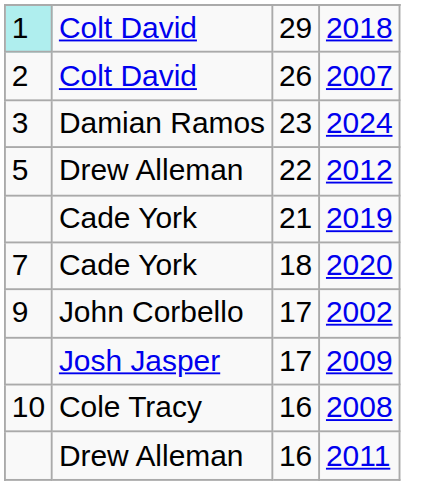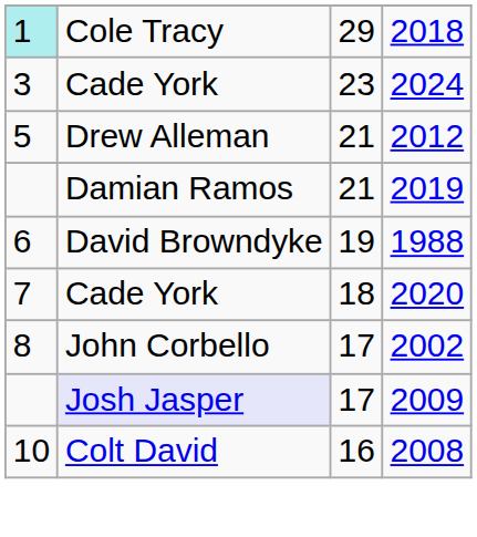 <table class="wikitable">
 <tr>
 </tr>
 <tr>
 <td style="background: paleturquoise;">1</td>
-<td><a href='#'>Colt David</a></td>
+<td>Cole Tracy</td>
 <td>29</td>
 <td><a href='#'>2018</a></td>
 </tr>
 <tr>
-<td>2</td>
-<td><a href='#'>Colt David</a></td>
-<td>26</td>
-<td><a href='#'>2007</a></td>
-</tr>
-<tr>
 <td>3</td>
-<td>Damian Ramos</td>
+<td>Cade York</td>
 <td>23</td>
 <td><a href='#'>2024</a></td>
 </tr>
 <tr>
 <td>5</td>
 <td>Drew Alleman</td>
-<td>22</td>
+<td>21</td>
 <td><a href='#'>2012</a></td>
 </tr>
 <tr>
 <td></td>
-<td>Cade York</td>
+<td>Damian Ramos</td>
 <td>21</td>
 <td><a href='#'>2019</a></td>
+</tr>
+<tr>
+<td>6</td>
+<td>David Browndyke</td>
+<td>19</td>
+<td><a href='#'>1988</a></td>
 </tr>
 <tr>
 <td>7</td>
 <td>Cade York</td>
 <td>18</td>
 <td><a href='#'>2020</a></td>
 </tr>
 <tr>
-<td>9</td>
+<td>8</td>
 <td>John Corbello</td>
 <td>17</td>
 <td><a href='#'>2002</a></td>
 </tr>
 <tr>
 <td></td>
-<td><a href='#'>Josh Jasper</a></td>
+<td style="background: lavender;"><a href='#'>Josh Jasper</a></td>
 <td>17</td>
 <td><a href='#'>2009</a></td>
 </tr>
 <tr>
 <td>10</td>
-<td>Cole Tracy</td>
+<td><a href='#'>Colt David</a></td>
 <td>16</td>
 <td><a href='#'>2008</a></td>
 </tr>
-<tr>
-<td></td>
-<td>Drew Alleman</td>
-<td>16</td>
-<td><a href='#'>2011</a></td>
-</tr>
 </table>
